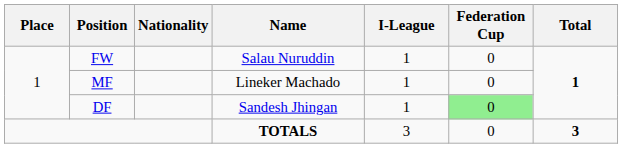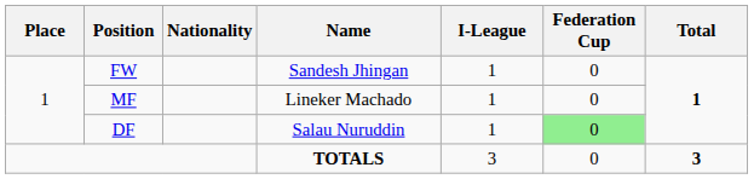 <table class="wikitable" style="font-size: 95%; text-align: center;">
 <tr>
 <th width=60>Place</th>
 <th width=60>Position</th>
 <th width=60>Nationality</th>
 <th width=150>Name</th>
 <th width=80>I-League</th>
 <th width=80>Federation Cup</th>
 <th width=80><strong>Total</strong></th>
 </tr>
 <tr>
 <td rowspan="3">1</td>
 <td><a href='#'>FW</a></td>
 <td></td>
-<td><a href='#'>Salau Nuruddin</a></td>
+<td><a href='#'>Sandesh Jhingan</a></td>
 <td>1</td>
 <td>0</td>
 <td rowspan="3"><strong>1</strong></td>
 </tr>
 <tr>
 <td><a href='#'>MF</a></td>
 <td></td>
 <td>Lineker Machado</td>
 <td>1</td>
 <td>0</td>
 </tr>
 <tr>
 <td><a href='#'>DF</a></td>
 <td></td>
-<td><a href='#'>Sandesh Jhingan</a></td>
+<td><a href='#'>Salau Nuruddin</a></td>
 <td>1</td>
 <td style="background: lightgreen;">0</td>
 </tr>
 <tr>
 <td colspan="3"></td>
 <td><strong>TOTALS</strong></td>
 <td>3</td>
 <td>0</td>
 <td><strong>3</strong></td>
 </tr>
 </table>
